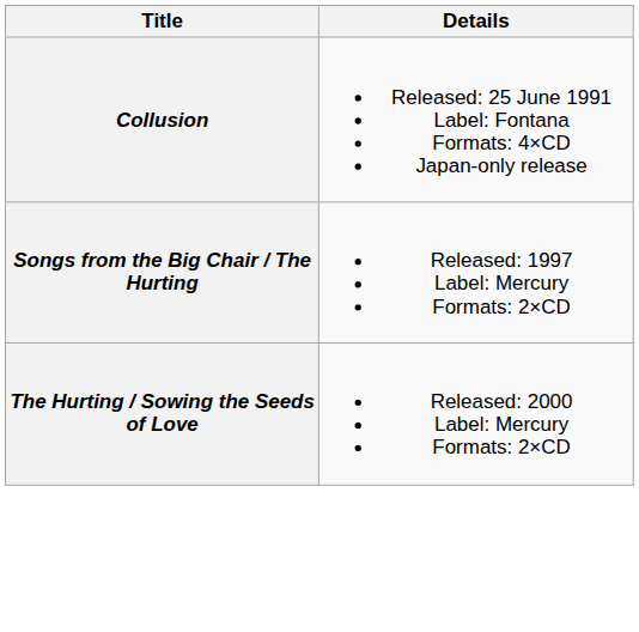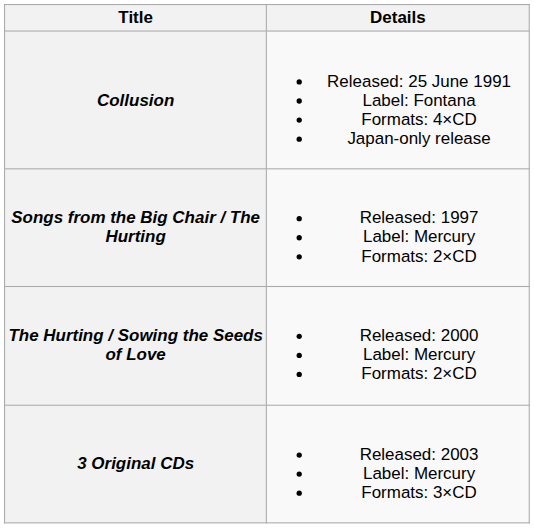 <table class="wikitable plainrowheaders" style="text-align:center;">
 <tr>
 <th scope="col" style="width:15em;">Title</th>
 <th scope="col" style="width:15em;">Details</th>
 </tr>
 <tr>
 <th scope="row"><em>Collusion</em></th>
 <td><br><ul><li>Released: 25 June 1991</li><li>Label: Fontana</li><li>Formats: 4×CD</li><li>Japan-only release</li></ul></td>
 </tr>
 <tr>
 <th scope="row"><em>Songs from the Big Chair / The Hurting</em></th>
 <td><br><ul><li>Released: 1997</li><li>Label: Mercury</li><li>Formats: 2×CD</li></ul></td>
 </tr>
 <tr>
 <th scope="row"><em>The Hurting / Sowing the Seeds of Love</em></th>
 <td><br><ul><li>Released: 2000</li><li>Label: Mercury</li><li>Formats: 2×CD</li></ul></td>
 </tr>
+<tr>
+<th scope="row"><em>3 Original CDs</em></th>
+<td><br><ul><li>Released: 2003</li><li>Label: Mercury</li><li>Formats: 3×CD</li></ul></td>
+</tr>
 </table>
